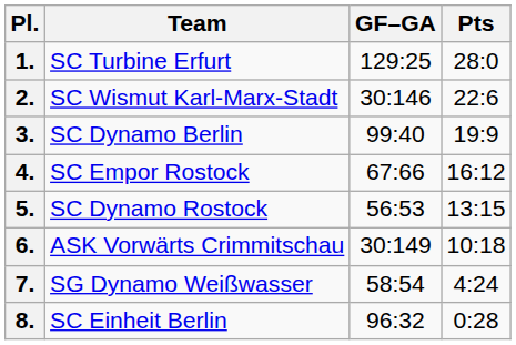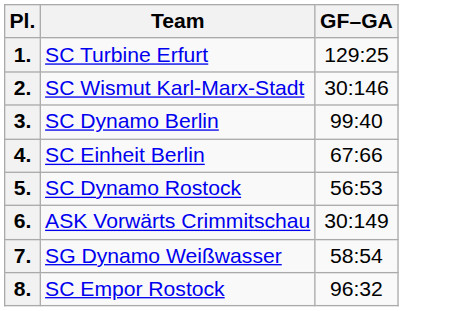 <table class="wikitable">
 <tr>
 <th>Pl.</th>
 <th>Team</th>
 <th>GF–GA</th>
-<th>Pts</th>
 </tr>
 <tr>
 <th>1.</th>
 <td><a href='#'>SC Turbine Erfurt</a></td>
 <td align="center">129:25</td>
-<td align="center">28:0</td>
 </tr>
 <tr>
 <th>2.</th>
 <td><a href='#'>SC Wismut Karl-Marx-Stadt</a></td>
 <td align="center">30:146</td>
-<td align="center">22:6</td>
 </tr>
 <tr>
 <th>3.</th>
 <td><a href='#'>SC Dynamo Berlin</a></td>
 <td align="center">99:40</td>
-<td align="center">19:9</td>
 </tr>
 <tr>
 <th>4.</th>
-<td><a href='#'>SC Empor Rostock</a></td>
+<td><a href='#'>SC Einheit Berlin</a></td>
 <td align="center">67:66</td>
-<td align="center">16:12</td>
 </tr>
 <tr>
 <th>5.</th>
 <td><a href='#'>SC Dynamo Rostock</a></td>
 <td align="center">56:53</td>
-<td align="center">13:15</td>
 </tr>
 <tr>
 <th>6.</th>
 <td><a href='#'>ASK Vorwärts Crimmitschau</a></td>
 <td align="center">30:149</td>
-<td align="center">10:18</td>
 </tr>
 <tr>
 <th>7.</th>
 <td><a href='#'>SG Dynamo Weißwasser</a></td>
 <td align="center">58:54</td>
-<td align="center">4:24</td>
 </tr>
 <tr>
 <th>8.</th>
-<td><a href='#'>SC Einheit Berlin</a></td>
+<td><a href='#'>SC Empor Rostock</a></td>
 <td align="center">96:32</td>
-<td align="center">0:28</td>
 </tr>
 </table>
